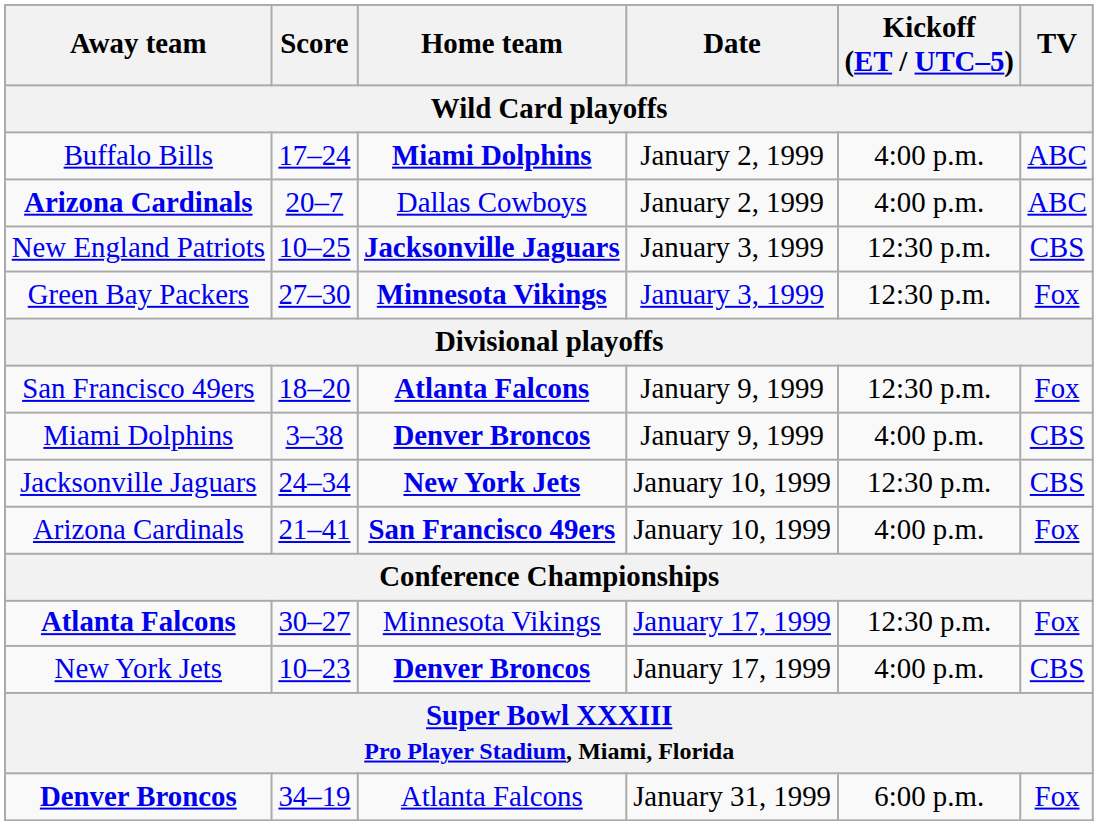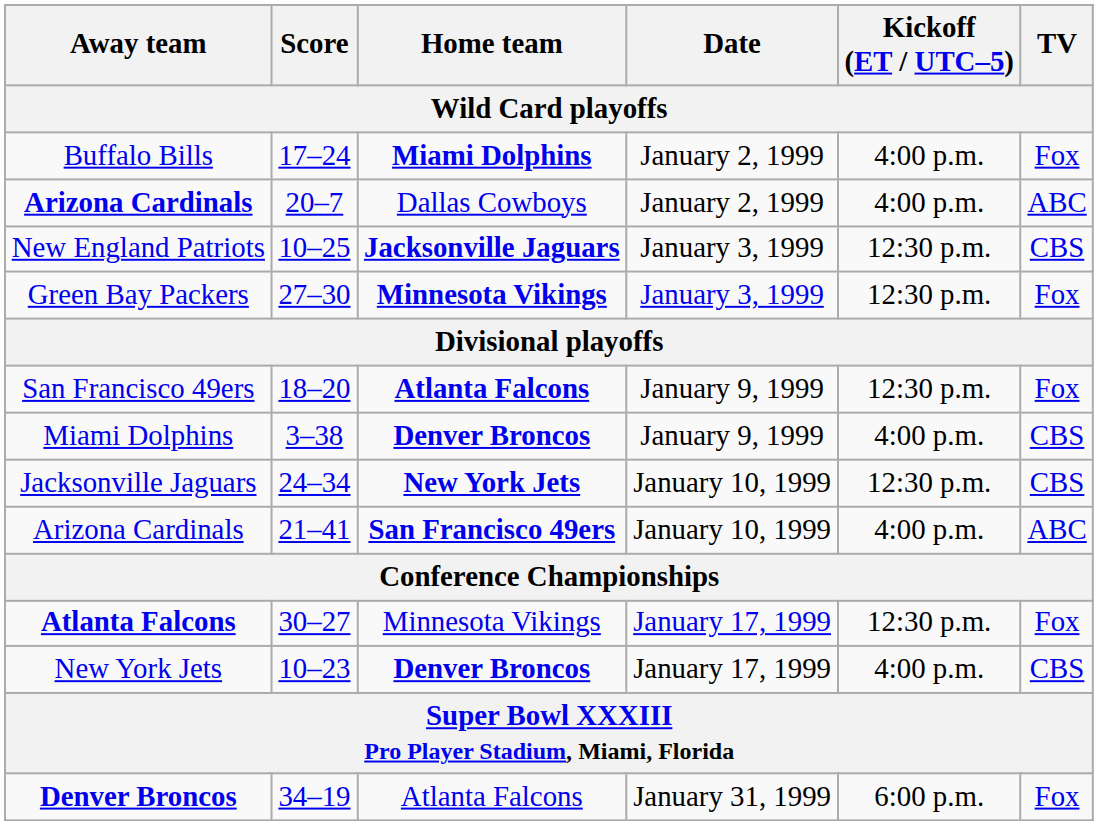 <table class="wikitable" style="font-size:92%; text-align:center;">
 <tr>
 <th>Away team</th>
 <th>Score</th>
 <th>Home team</th>
 <th>Date</th>
 <th>Kickoff<br>(<a href='#'>ET</a> / <a href='#'>UTC–5</a>)</th>
 <th>TV</th>
 </tr>
 <tr>
 <th colspan="6">Wild Card playoffs</th>
 </tr>
 <tr>
 <td><a href='#'>Buffalo Bills</a></td>
 <td><a href='#'>17–24</a></td>
 <td><strong><a href='#'>Miami Dolphins</a></strong></td>
 <td>January 2, 1999</td>
 <td>4:00 p.m.</td>
-<td><a href='#'>ABC</a></td>
+<td><a href='#'>Fox</a></td>
 </tr>
 <tr>
 <td><strong><a href='#'>Arizona Cardinals</a></strong></td>
 <td><a href='#'>20–7</a></td>
 <td><a href='#'>Dallas Cowboys</a></td>
 <td>January 2, 1999</td>
 <td>4:00 p.m.</td>
 <td><a href='#'>ABC</a></td>
 </tr>
 <tr>
 <td><a href='#'>New England Patriots</a></td>
 <td><a href='#'>10–25</a></td>
 <td><strong><a href='#'>Jacksonville Jaguars</a></strong></td>
 <td>January 3, 1999</td>
 <td>12:30 p.m.</td>
 <td><a href='#'>CBS</a></td>
 </tr>
 <tr>
 <td><a href='#'>Green Bay Packers</a></td>
 <td><a href='#'>27–30</a></td>
 <td><strong><a href='#'>Minnesota Vikings</a></strong></td>
 <td><a href='#'>January 3, 1999</a></td>
 <td>12:30 p.m.</td>
 <td><a href='#'>Fox</a></td>
 </tr>
 <tr>
 <th colspan="6">Divisional playoffs</th>
 </tr>
 <tr>
 <td><a href='#'>San Francisco 49ers</a></td>
 <td><a href='#'>18–20</a></td>
 <td><strong><a href='#'>Atlanta Falcons</a></strong></td>
 <td>January 9, 1999</td>
 <td>12:30 p.m.</td>
 <td><a href='#'>Fox</a></td>
 </tr>
 <tr>
 <td><a href='#'>Miami Dolphins</a></td>
 <td><a href='#'>3–38</a></td>
 <td><strong><a href='#'>Denver Broncos</a></strong></td>
 <td>January 9, 1999</td>
 <td>4:00 p.m.</td>
 <td><a href='#'>CBS</a></td>
 </tr>
 <tr>
 <td><a href='#'>Jacksonville Jaguars</a></td>
 <td><a href='#'>24–34</a></td>
 <td><strong><a href='#'>New York Jets</a></strong></td>
 <td>January 10, 1999</td>
 <td>12:30 p.m.</td>
 <td><a href='#'>CBS</a></td>
 </tr>
 <tr>
 <td><a href='#'>Arizona Cardinals</a></td>
 <td><a href='#'>21–41</a></td>
 <td><strong><a href='#'>San Francisco 49ers</a></strong></td>
 <td>January 10, 1999</td>
 <td>4:00 p.m.</td>
-<td><a href='#'>Fox</a></td>
+<td><a href='#'>ABC</a></td>
 </tr>
 <tr>
 <th colspan="6">Conference Championships</th>
 </tr>
 <tr>
 <td><strong><a href='#'>Atlanta Falcons</a></strong></td>
 <td><a href='#'>30–27 </a></td>
 <td><a href='#'>Minnesota Vikings</a></td>
 <td><a href='#'>January 17, 1999</a></td>
 <td>12:30 p.m.</td>
 <td><a href='#'>Fox</a></td>
 </tr>
 <tr>
 <td><a href='#'>New York Jets</a></td>
 <td><a href='#'>10–23</a></td>
 <td><strong><a href='#'>Denver Broncos</a></strong></td>
 <td>January 17, 1999</td>
 <td>4:00 p.m.</td>
 <td><a href='#'>CBS</a></td>
 </tr>
 <tr>
 <th colspan="6"><a href='#'>Super Bowl XXXIII</a><br><small><a href='#'>Pro Player Stadium</a>, Miami, Florida</small></th>
 </tr>
 <tr>
 <td><strong><a href='#'>Denver Broncos</a></strong></td>
 <td><a href='#'>34–19</a></td>
 <td><a href='#'>Atlanta Falcons</a></td>
 <td>January 31, 1999</td>
 <td>6:00 p.m.</td>
 <td><a href='#'>Fox</a></td>
 </tr>
 </table>
